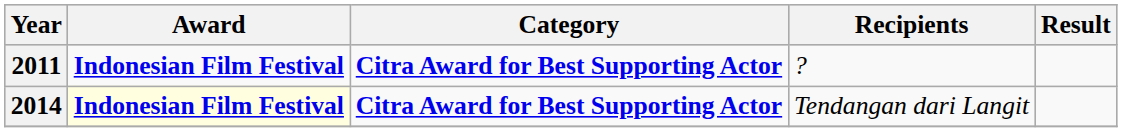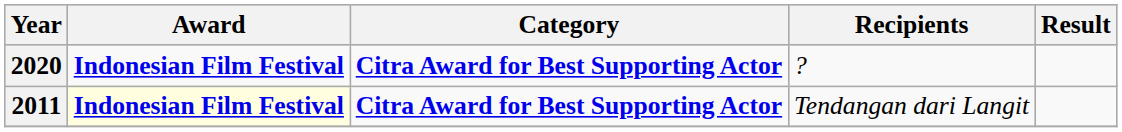 <table class="wikitable sortable">
 <tr>
 <th>Year</th>
 <th>Award</th>
 <th>Category</th>
 <th>Recipients</th>
 <th>Result</th>
 </tr>
 <tr>
-<th>2011</th>
+<th>2020</th>
 <td><strong><a href='#'>Indonesian Film Festival</a></strong></td>
 <td><strong><a href='#'>Citra Award for Best Supporting Actor</a></strong></td>
 <td><em>?</em></td>
 <td></td>
 </tr>
 <tr>
-<th>2014</th>
+<th>2011</th>
 <td style="background: lightyellow;"><strong><a href='#'>Indonesian Film Festival</a></strong></td>
 <td><strong><a href='#'>Citra Award for Best Supporting Actor</a></strong></td>
 <td><em>Tendangan dari Langit</em></td>
 <td></td>
 </tr>
 <tr>
 </tr>
 </table>
